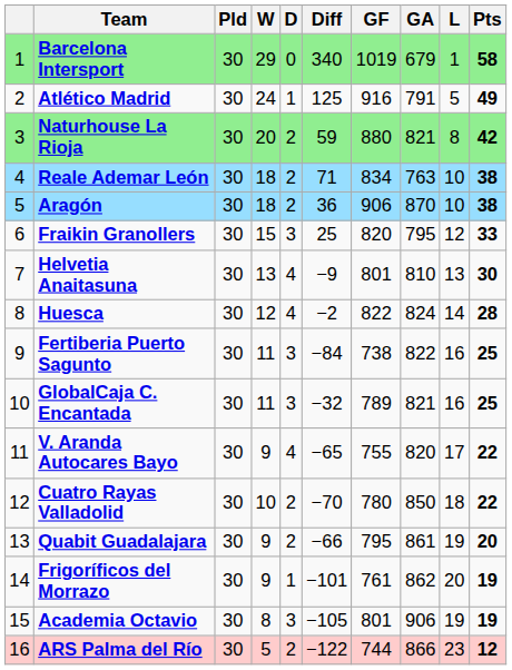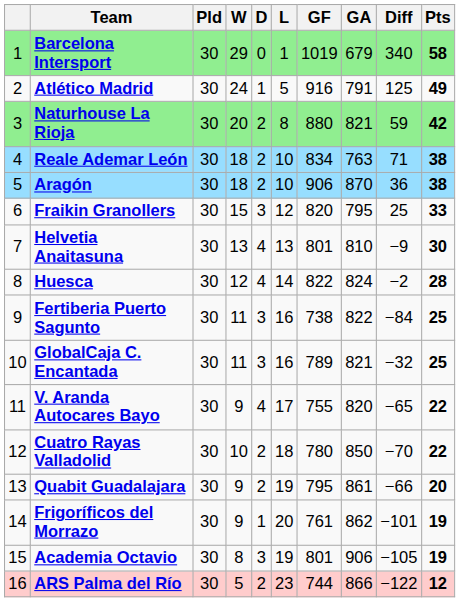 <table class="wikitable sortable" style="text-align:center">
 <tr>
 <th></th>
 <th width="150">Team</th>
 <th>Pld</th>
 <th>W</th>
 <th>D</th>
-<th>Diff</th>
+<th>L</th>
 <th>GF</th>
 <th>GA</th>
-<th>L</th>
+<th>Diff</th>
 <th>Pts</th>
 </tr>
 <tr style="background: #90EE90;">
 <td>1</td>
 <td align="left"><strong><a href='#'>Barcelona Intersport</a></strong></td>
 <td>30</td>
 <td>29</td>
 <td>0</td>
-<td>340</td>
+<td>1</td>
 <td>1019</td>
 <td>679</td>
-<td>1</td>
+<td>340</td>
 <td><strong>58</strong></td>
 </tr>
 <tr>
 <td>2</td>
 <td align="left"><strong><a href='#'>Atlético Madrid</a></strong></td>
 <td>30</td>
 <td>24</td>
 <td>1</td>
-<td>125</td>
+<td>5</td>
 <td>916</td>
 <td>791</td>
-<td>5</td>
+<td>125</td>
 <td><strong>49</strong></td>
 </tr>
 <tr style="background: #90EE90;">
 <td>3</td>
 <td align="left"><strong><a href='#'>Naturhouse La Rioja</a></strong></td>
 <td>30</td>
 <td>20</td>
 <td>2</td>
-<td>59</td>
+<td>8</td>
 <td>880</td>
 <td>821</td>
-<td>8</td>
+<td>59</td>
 <td><strong>42</strong></td>
 </tr>
 <tr style="background: #97DEFF;">
 <td>4</td>
 <td align="left"><strong><a href='#'>Reale Ademar León</a></strong></td>
 <td>30</td>
 <td>18</td>
 <td>2</td>
-<td>71</td>
+<td>10</td>
 <td>834</td>
 <td>763</td>
-<td>10</td>
+<td>71</td>
 <td><strong>38</strong></td>
 </tr>
 <tr style="background: #97DEFF;">
 <td>5</td>
 <td align="left"><strong><a href='#'>Aragón</a></strong></td>
 <td>30</td>
 <td>18</td>
 <td>2</td>
-<td>36</td>
+<td>10</td>
 <td>906</td>
 <td>870</td>
-<td>10</td>
+<td>36</td>
 <td><strong>38</strong></td>
 </tr>
 <tr>
 <td>6</td>
 <td align="left"><strong><a href='#'>Fraikin Granollers</a></strong></td>
 <td>30</td>
 <td>15</td>
 <td>3</td>
-<td>25</td>
+<td>12</td>
 <td>820</td>
 <td>795</td>
-<td>12</td>
+<td>25</td>
 <td><strong>33</strong></td>
 </tr>
 <tr>
 <td>7</td>
 <td align="left"><strong><a href='#'>Helvetia Anaitasuna</a></strong></td>
 <td>30</td>
 <td>13</td>
 <td>4</td>
-<td>−9</td>
+<td>13</td>
 <td>801</td>
 <td>810</td>
-<td>13</td>
+<td>−9</td>
 <td><strong>30</strong></td>
 </tr>
 <tr>
 <td>8</td>
 <td align="left"><strong><a href='#'>Huesca</a></strong></td>
 <td>30</td>
 <td>12</td>
 <td>4</td>
-<td>−2</td>
+<td>14</td>
 <td>822</td>
 <td>824</td>
-<td>14</td>
+<td>−2</td>
 <td><strong>28</strong></td>
 </tr>
 <tr>
 <td>9</td>
 <td align="left"><strong><a href='#'>Fertiberia Puerto Sagunto</a></strong></td>
 <td>30</td>
 <td>11</td>
 <td>3</td>
-<td>−84</td>
+<td>16</td>
 <td>738</td>
 <td>822</td>
-<td>16</td>
+<td>−84</td>
 <td><strong>25</strong></td>
 </tr>
 <tr>
 <td>10</td>
 <td align="left"><strong><a href='#'>GlobalCaja C. Encantada</a></strong></td>
 <td>30</td>
 <td>11</td>
 <td>3</td>
-<td>−32</td>
+<td>16</td>
 <td>789</td>
 <td>821</td>
-<td>16</td>
+<td>−32</td>
 <td><strong>25</strong></td>
 </tr>
 <tr>
 <td>11</td>
 <td align="left"><strong><a href='#'>V. Aranda Autocares Bayo</a></strong></td>
 <td>30</td>
 <td>9</td>
 <td>4</td>
-<td>−65</td>
+<td>17</td>
 <td>755</td>
 <td>820</td>
-<td>17</td>
+<td>−65</td>
 <td><strong>22</strong></td>
 </tr>
 <tr>
 <td>12</td>
 <td align="left"><strong><a href='#'>Cuatro Rayas Valladolid</a></strong></td>
 <td>30</td>
 <td>10</td>
 <td>2</td>
-<td>−70</td>
+<td>18</td>
 <td>780</td>
 <td>850</td>
-<td>18</td>
+<td>−70</td>
 <td><strong>22</strong></td>
 </tr>
 <tr>
 <td>13</td>
 <td align="left"><strong><a href='#'>Quabit Guadalajara</a></strong></td>
 <td>30</td>
 <td>9</td>
 <td>2</td>
-<td>−66</td>
+<td>19</td>
 <td>795</td>
 <td>861</td>
-<td>19</td>
+<td>−66</td>
 <td><strong>20</strong></td>
 </tr>
 <tr>
 <td>14</td>
 <td align="left"><strong><a href='#'>Frigoríficos del Morrazo</a></strong></td>
 <td>30</td>
 <td>9</td>
 <td>1</td>
-<td>−101</td>
+<td>20</td>
 <td>761</td>
 <td>862</td>
-<td>20</td>
+<td>−101</td>
 <td><strong>19</strong></td>
 </tr>
 <tr>
 <td>15</td>
 <td align="left"><strong><a href='#'>Academia Octavio</a></strong></td>
 <td>30</td>
 <td>8</td>
 <td>3</td>
-<td>−105</td>
+<td>19</td>
 <td>801</td>
 <td>906</td>
-<td>19</td>
+<td>−105</td>
 <td><strong>19</strong></td>
 </tr>
 <tr style="background: #FFCCCC;">
 <td>16</td>
 <td align="left"><strong><a href='#'>ARS Palma del Río</a></strong></td>
 <td>30</td>
 <td>5</td>
 <td>2</td>
-<td>−122</td>
+<td>23</td>
 <td>744</td>
 <td>866</td>
-<td>23</td>
+<td>−122</td>
 <td><strong>12</strong></td>
 </tr>
 </table>
